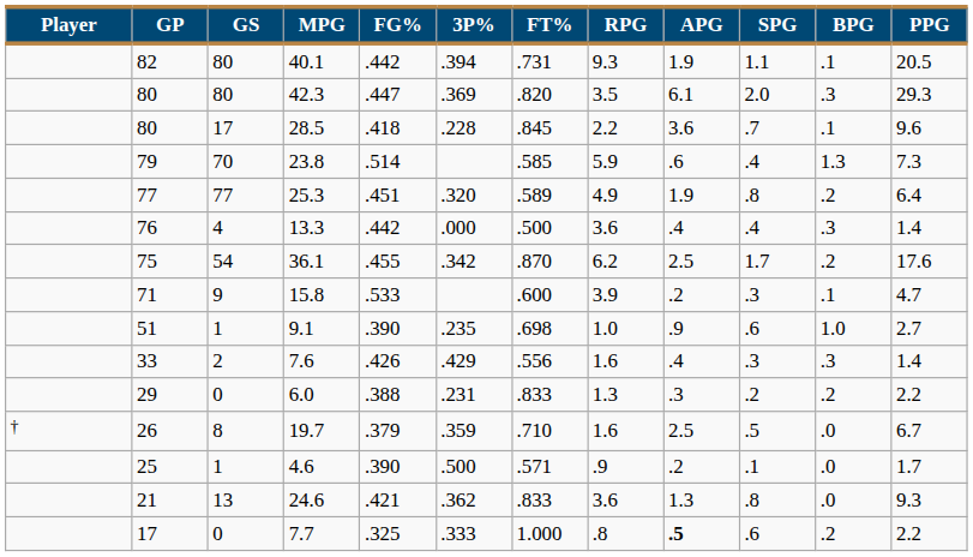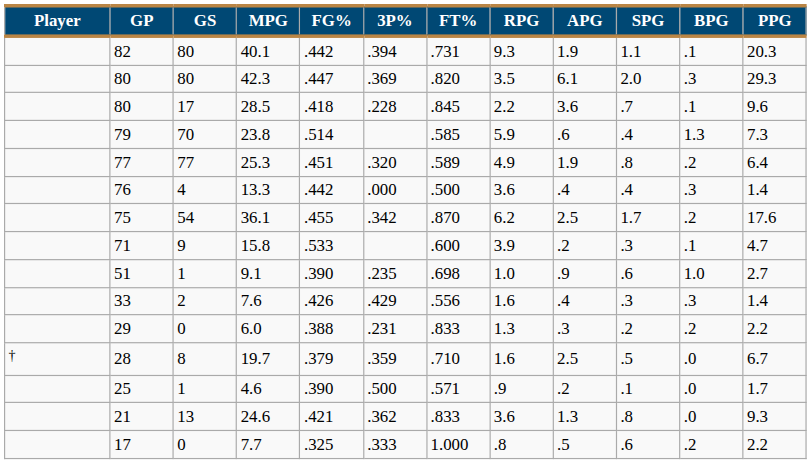 <table class="wikitable sortable" style="font-size: 90%">
 <tr>
 <th style="background: #004874 ; color:#FFFFFF; border-top:#BA8545 3px solid; border-bottom:#BA8545 3px solid;"  width="10%">Player</th>
 <th style="background: #004874 ; color:#FFFFFF; border-top:#BA8545 3px solid; border-bottom:#BA8545 3px solid;" width="6%">GP</th>
 <th style="background: #004874 ; color:#FFFFFF; border-top:#BA8545 3px solid; border-bottom:#BA8545 3px solid;" width="6%">GS</th>
 <th style="background: #004874 ; color:#FFFFFF; border-top:#BA8545 3px solid; border-bottom:#BA8545 3px solid;" width="6%">MPG</th>
 <th style="background: #004874 ; color:#FFFFFF; border-top:#BA8545 3px solid; border-bottom:#BA8545 3px solid;" width="6%">FG%</th>
 <th style="background: #004874 ; color:#FFFFFF; border-top:#BA8545 3px solid; border-bottom:#BA8545 3px solid;" width="6%">3P%</th>
 <th style="background: #004874 ; color:#FFFFFF; border-top:#BA8545 3px solid; border-bottom:#BA8545 3px solid;" width="6%">FT%</th>
 <th style="background: #004874 ; color:#FFFFFF; border-top:#BA8545 3px solid; border-bottom:#BA8545 3px solid;" width="6%">RPG</th>
 <th style="background: #004874 ; color:#FFFFFF; border-top:#BA8545 3px solid; border-bottom:#BA8545 3px solid;" width="6%">APG</th>
 <th style="background: #004874 ; color:#FFFFFF; border-top:#BA8545 3px solid; border-bottom:#BA8545 3px solid;" width="6%">SPG</th>
 <th style="background: #004874 ; color:#FFFFFF; border-top:#BA8545 3px solid; border-bottom:#BA8545 3px solid;" width="6%">BPG</th>
 <th style="background: #004874 ; color:#FFFFFF; border-top:#BA8545 3px solid; border-bottom:#BA8545 3px solid;" width="6%">PPG</th>
 </tr>
 <tr>
 <td style="text-align:left;"></td>
 <td>82</td>
 <td>80</td>
 <td>40.1</td>
 <td>.442</td>
 <td>.394</td>
 <td>.731</td>
 <td>9.3</td>
 <td>1.9</td>
 <td>1.1</td>
 <td>.1</td>
-<td>20.5</td>
+<td>20.3</td>
 </tr>
 <tr>
 <td style="text-align:left;"></td>
 <td>80</td>
 <td>80</td>
 <td>42.3</td>
 <td>.447</td>
 <td>.369</td>
 <td>.820</td>
 <td>3.5</td>
 <td>6.1</td>
 <td>2.0</td>
 <td>.3</td>
 <td>29.3</td>
 </tr>
 <tr>
 <td style="text-align:left;"></td>
 <td>80</td>
 <td>17</td>
 <td>28.5</td>
 <td>.418</td>
 <td>.228</td>
 <td>.845</td>
 <td>2.2</td>
 <td>3.6</td>
 <td>.7</td>
 <td>.1</td>
 <td>9.6</td>
 </tr>
 <tr>
 <td style="text-align:left;"></td>
 <td>79</td>
 <td>70</td>
 <td>23.8</td>
 <td>.514</td>
 <td></td>
 <td>.585</td>
 <td>5.9</td>
 <td>.6</td>
 <td>.4</td>
 <td>1.3</td>
 <td>7.3</td>
 </tr>
 <tr>
 <td style="text-align:left;"></td>
 <td>77</td>
 <td>77</td>
 <td>25.3</td>
 <td>.451</td>
 <td>.320</td>
 <td>.589</td>
 <td>4.9</td>
 <td>1.9</td>
 <td>.8</td>
 <td>.2</td>
 <td>6.4</td>
 </tr>
 <tr>
 <td style="text-align:left;"></td>
 <td>76</td>
 <td>4</td>
 <td>13.3</td>
 <td>.442</td>
 <td>.000</td>
 <td>.500</td>
 <td>3.6</td>
 <td>.4</td>
 <td>.4</td>
 <td>.3</td>
 <td>1.4</td>
 </tr>
 <tr>
 <td style="text-align:left;"></td>
 <td>75</td>
 <td>54</td>
 <td>36.1</td>
 <td>.455</td>
 <td>.342</td>
 <td>.870</td>
 <td>6.2</td>
 <td>2.5</td>
 <td>1.7</td>
 <td>.2</td>
 <td>17.6</td>
 </tr>
 <tr>
 <td style="text-align:left;"></td>
 <td>71</td>
 <td>9</td>
 <td>15.8</td>
 <td>.533</td>
 <td></td>
 <td>.600</td>
 <td>3.9</td>
 <td>.2</td>
 <td>.3</td>
 <td>.1</td>
 <td>4.7</td>
 </tr>
 <tr>
 <td style="text-align:left;"></td>
 <td>51</td>
 <td>1</td>
 <td>9.1</td>
 <td>.390</td>
 <td>.235</td>
 <td>.698</td>
 <td>1.0</td>
 <td>.9</td>
 <td>.6</td>
 <td>1.0</td>
 <td>2.7</td>
 </tr>
 <tr>
 <td style="text-align:left;"></td>
 <td>33</td>
 <td>2</td>
 <td>7.6</td>
 <td>.426</td>
 <td>.429</td>
 <td>.556</td>
 <td>1.6</td>
 <td>.4</td>
 <td>.3</td>
 <td>.3</td>
 <td>1.4</td>
 </tr>
 <tr>
 <td style="text-align:left;"></td>
 <td>29</td>
 <td>0</td>
 <td>6.0</td>
 <td>.388</td>
 <td>.231</td>
 <td>.833</td>
 <td>1.3</td>
 <td>.3</td>
 <td>.2</td>
 <td>.2</td>
 <td>2.2</td>
 </tr>
 <tr>
 <td style="text-align:left;"><sup>†</sup></td>
-<td>26</td>
+<td>28</td>
 <td>8</td>
 <td>19.7</td>
 <td>.379</td>
 <td>.359</td>
 <td>.710</td>
 <td>1.6</td>
 <td>2.5</td>
 <td>.5</td>
 <td>.0</td>
 <td>6.7</td>
 </tr>
 <tr>
 <td style="text-align:left;"></td>
 <td>25</td>
 <td>1</td>
 <td>4.6</td>
 <td>.390</td>
 <td>.500</td>
 <td>.571</td>
 <td>.9</td>
 <td>.2</td>
 <td>.1</td>
 <td>.0</td>
 <td>1.7</td>
 </tr>
 <tr>
 <td style="text-align:left;"></td>
 <td>21</td>
 <td>13</td>
 <td>24.6</td>
 <td>.421</td>
 <td>.362</td>
 <td>.833</td>
 <td>3.6</td>
 <td>1.3</td>
 <td>.8</td>
 <td>.0</td>
 <td>9.3</td>
 </tr>
 <tr>
 <td style="text-align:left;"></td>
 <td>17</td>
 <td>0</td>
 <td>7.7</td>
 <td>.325</td>
 <td>.333</td>
 <td>1.000</td>
 <td>.8</td>
-<td><strong>.5</strong></td>
+<td>.5</td>
 <td>.6</td>
 <td>.2</td>
 <td>2.2</td>
 </tr>
 </table>
